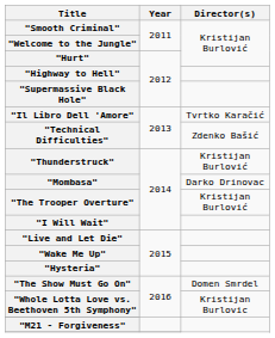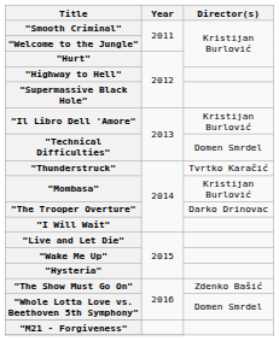 <table class="wikitable plainrowheaders" style="text-align:center;" border="1">
 <tr>
 <th scope="col" style="width:14em;">Title</th>
 <th scope="col" style="width:4em;">Year</th>
 <th scope="col" style="width:9em;">Director(s)</th>
 </tr>
 <tr>
 <th scope="row">"Smooth Criminal"</th>
 <td rowspan="2">2011</td>
 <td rowspan="3">Kristijan Burlović</td>
 </tr>
 <tr>
 <th scope="row">"Welcome to the Jungle"</th>
 </tr>
 <tr>
 <th scope="row">"Hurt"</th>
 <td rowspan="3">2012</td>
 </tr>
 <tr>
 <th scope="row">"Highway to Hell"</th>
 <td></td>
 </tr>
 <tr>
 <th scope="row">"Supermassive Black Hole"</th>
 <td></td>
 </tr>
 <tr>
 <th scope="row">"Il Libro Dell 'Amore"</th>
 <td rowspan="2">2013</td>
-<td>Tvrtko Karačić</td>
+<td>Kristijan Burlović</td>
 </tr>
 <tr>
 <th scope="row">"Technical Difficulties"</th>
-<td>Zdenko Bašić</td>
+<td>Domen Smrdel</td>
 </tr>
 <tr>
 <th scope="row">"Thunderstruck"</th>
 <td rowspan="4">2014</td>
+<td>Tvrtko Karačić</td>
+</tr>
+<tr>
+<th scope="row">"Mombasa"</th>
 <td>Kristijan Burlović</td>
 </tr>
 <tr>
-<th scope="row">"Mombasa"</th>
+<th scope="row">"The Trooper Overture"</th>
 <td>Darko Drinovac</td>
-</tr>
-<tr>
-<th scope="row">"The Trooper Overture"</th>
-<td>Kristijan Burlović</td>
 </tr>
 <tr>
 <th scope="row">"I Will Wait"</th>
 <td></td>
 </tr>
 <tr>
 <th scope="row">"Live and Let Die"</th>
 <td rowspan="3">2015</td>
 <td></td>
 </tr>
 <tr>
 <th scope="row">"Wake Me Up"</th>
 <td></td>
 </tr>
 <tr>
 <th scope="row">"Hysteria"</th>
 <td></td>
 </tr>
 <tr>
 <th scope="row">"The Show Must Go On"</th>
 <td rowspan="3">2016</td>
-<td>Domen Smrdel</td>
+<td>Zdenko Bašić</td>
 </tr>
 <tr>
 <th scope="row">"Whole Lotta Love vs. Beethoven 5th Symphony"</th>
-<td>Kristijan Burlovic</td>
+<td>Domen Smrdel</td>
 </tr>
 <tr>
 </tr>
 <tr>
 <th scope="row">"M21 - Forgiveness" <br></th>
 <td></td>
 </tr>
 <tr>
 </tr>
 </table>
